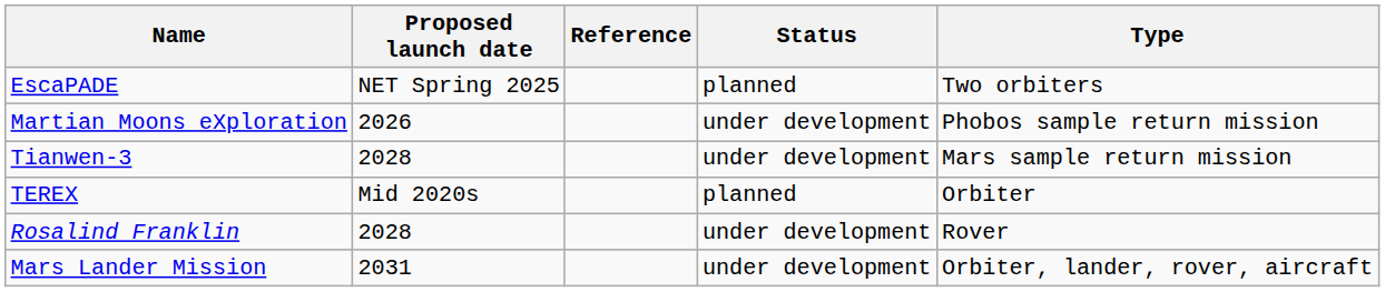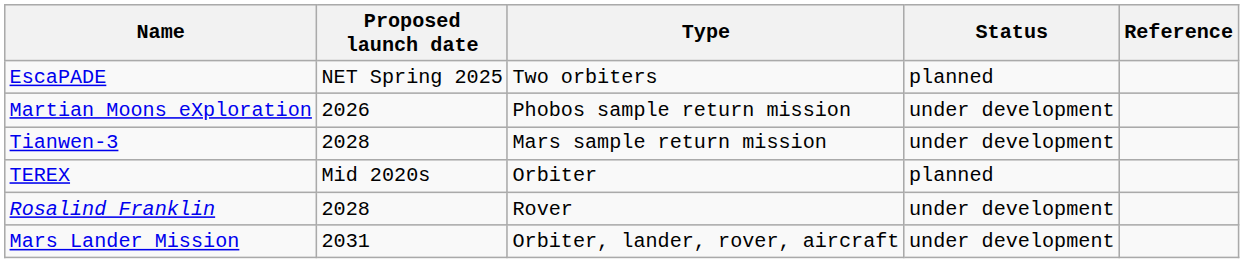 <table class="wikitable sortable">
 <tr>
 <th>Name</th>
 <th>Proposed <br>launch date</th>
+<th>Type</th>
+<th>Status</th>
 <th>Reference</th>
-<th>Status</th>
-<th>Type</th>
 </tr>
 <tr>
 <td> <a href='#'>EscaPADE</a></td>
 <td>NET Spring 2025</td>
+<td>Two orbiters</td>
+<td>planned</td>
 <td></td>
-<td>planned</td>
-<td>Two orbiters</td>
 </tr>
 <tr>
 <td> <a href='#'>Martian Moons eXploration</a></td>
 <td>2026</td>
+<td>Phobos sample return mission</td>
+<td>under development</td>
 <td></td>
-<td>under development</td>
-<td>Phobos sample return mission</td>
 </tr>
 <tr>
 <td> <a href='#'>Tianwen-3</a></td>
 <td>2028</td>
+<td>Mars sample return mission</td>
+<td>under development</td>
 <td></td>
-<td>under development</td>
-<td>Mars sample return mission</td>
 </tr>
 <tr>
 <td> <a href='#'>TEREX</a></td>
 <td>Mid 2020s</td>
+<td>Orbiter</td>
+<td>planned</td>
 <td></td>
-<td>planned</td>
-<td>Orbiter</td>
 </tr>
 <tr>
 <td> <a href='#'><em>Rosalind Franklin</em></a></td>
 <td>2028</td>
+<td>Rover</td>
+<td>under development</td>
 <td></td>
-<td>under development</td>
-<td>Rover</td>
 </tr>
 <tr>
 <td> <a href='#'>Mars Lander Mission</a></td>
 <td>2031</td>
+<td>Orbiter, lander, rover, aircraft</td>
+<td>under development</td>
 <td></td>
-<td>under development</td>
-<td>Orbiter, lander, rover, aircraft</td>
 </tr>
 </table>
